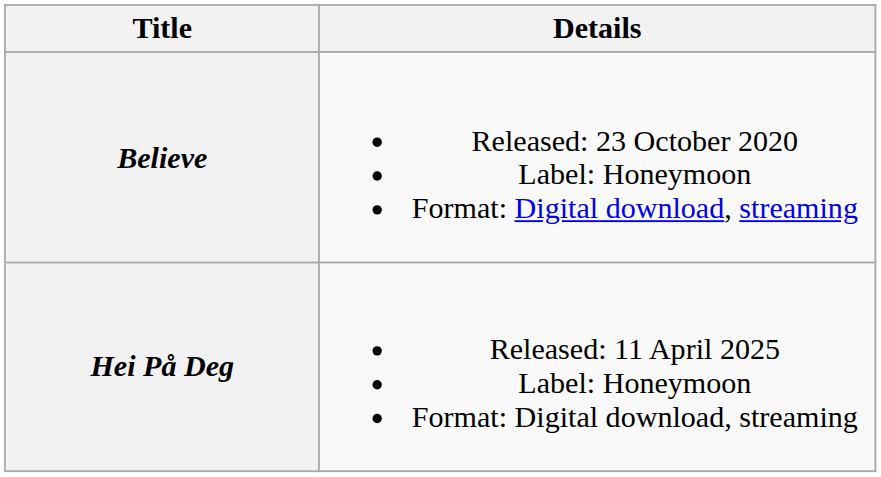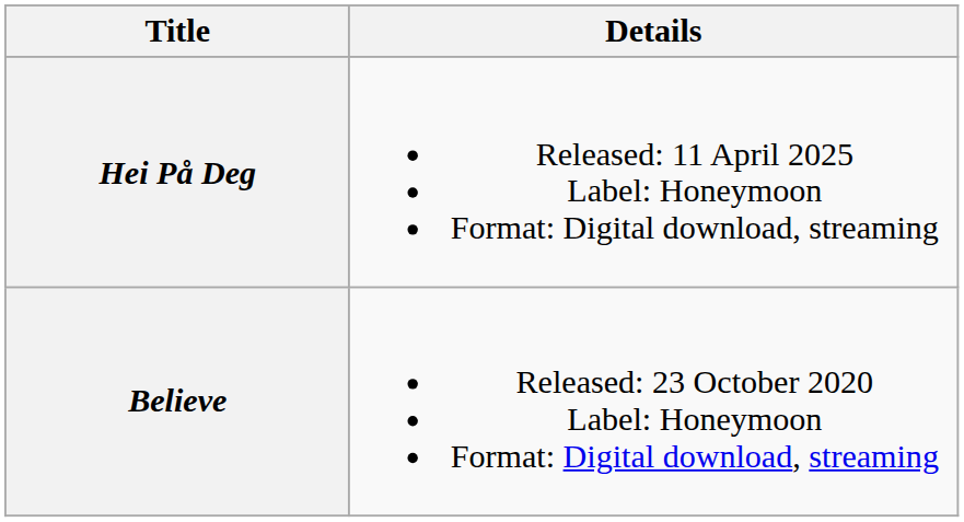 <table class="wikitable plainrowheaders" style="text-align:center;">
 <tr>
 <th scope="col" style="width:10em;">Title</th>
 <th scope="col" style="width:18em;">Details</th>
 </tr>
 <tr>
+<th scope="row"><em>Hei På Deg</em></th>
+<td><br><ul><li>Released: 11 April 2025</li><li>Label: Honeymoon</li><li>Format: Digital download, streaming</li></ul></td>
+</tr>
+<tr>
 <th scope="row"><em>Believe</em></th>
 <td><br><ul><li>Released: 23 October 2020</li><li>Label: Honeymoon</li><li>Format: <a href='#'>Digital download</a>, <a href='#'>streaming</a></li></ul></td>
 </tr>
-<tr>
-<th scope="row"><em>Hei På Deg</em></th>
-<td><br><ul><li>Released: 11 April 2025</li><li>Label: Honeymoon</li><li>Format: Digital download, streaming</li></ul></td>
-</tr>
 </table>
